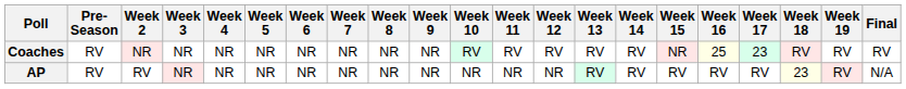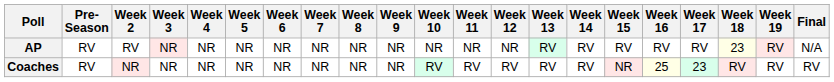 <table class="wikitable" style="white-space:nowrap;font-size:90%">
 <tr>
 <th>Poll</th>
 <th>Pre-<br>Season</th>
 <th>Week<br>2</th>
 <th>Week<br>3</th>
 <th>Week<br>4</th>
 <th>Week<br>5</th>
 <th>Week<br>6</th>
 <th>Week<br>7</th>
 <th>Week<br>8</th>
 <th>Week<br>9</th>
 <th>Week<br>10</th>
 <th>Week<br>11</th>
 <th>Week<br>12</th>
 <th>Week<br>13</th>
 <th>Week<br>14</th>
 <th>Week<br>15</th>
 <th>Week<br>16</th>
 <th>Week<br>17</th>
 <th>Week<br>18</th>
 <th>Week<br>19</th>
 <th>Final</th>
 </tr>
 <tr style="text-align:center;">
+<th>AP</th>
+<td style="background:#FFF;">RV</td>
+<td style="background:#FFF;">RV</td>
+<td style="background:#FFE6E6;">NR</td>
+<td style="background:#FFF;">NR</td>
+<td style="background:#FFF;">NR</td>
+<td style="background:#FFF;">NR</td>
+<td style="background:#FFF;">NR</td>
+<td style="background:#FFF;">NR</td>
+<td style="background:#FFF;">NR</td>
+<td style="background:#FFF;">NR</td>
+<td style="background:#FFF;">NR</td>
+<td style="background:#FFF;">NR</td>
+<td style="background:#D8FFEB;">RV</td>
+<td style="background:#FFF;">RV</td>
+<td style="background:#FFF;">RV</td>
+<td style="background:#FFF;">RV</td>
+<td style="background:#FFF;">RV</td>
+<td style="background:#FFFFE6;">23</td>
+<td style="background:#FFE6E6;">RV</td>
+<td style="background:#FFF;">N/A</td>
+</tr>
+<tr style="text-align:center;">
 <th>Coaches</th>
 <td style="background:#FFF;">RV</td>
 <td style="background:#FFE6E6;">NR</td>
 <td style="background:#FFF;">NR</td>
 <td style="background:#FFF;">NR</td>
 <td style="background:#FFF;">NR</td>
 <td style="background:#FFF;">NR</td>
 <td style="background:#FFF;">NR</td>
 <td style="background:#FFF;">NR</td>
 <td style="background:#FFF;">NR</td>
 <td style="background:#D8FFEB;">RV</td>
 <td style="background:#FFF;">RV</td>
 <td style="background:#FFF;">RV</td>
 <td style="background:#FFF;">RV</td>
 <td style="background:#FFF;">RV</td>
 <td style="background:#FFE6E6;">NR</td>
 <td style="background:#FFFFE6;">25</td>
 <td style="background:#D8FFEB;">23</td>
 <td style="background:#FFE6E6;">RV</td>
 <td style="background:#FFF;">RV</td>
 <td style="background:#FFF;">RV</td>
 </tr>
-<tr style="text-align:center;">
-<th>AP</th>
-<td style="background:#FFF;">RV</td>
-<td style="background:#FFF;">RV</td>
-<td style="background:#FFE6E6;">NR</td>
-<td style="background:#FFF;">NR</td>
-<td style="background:#FFF;">NR</td>
-<td style="background:#FFF;">NR</td>
-<td style="background:#FFF;">NR</td>
-<td style="background:#FFF;">NR</td>
-<td style="background:#FFF;">NR</td>
-<td style="background:#FFF;">NR</td>
-<td style="background:#FFF;">NR</td>
-<td style="background:#FFF;">NR</td>
-<td style="background:#D8FFEB;">RV</td>
-<td style="background:#FFF;">RV</td>
-<td style="background:#FFF;">RV</td>
-<td style="background:#FFF;">RV</td>
-<td style="background:#FFF;">RV</td>
-<td style="background:#FFFFE6;">23</td>
-<td style="background:#FFE6E6;">RV</td>
-<td style="background:#FFF;">N/A</td>
-</tr>
 </table>
